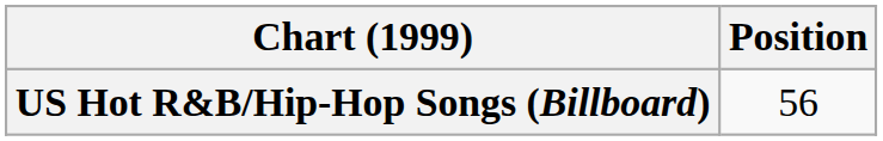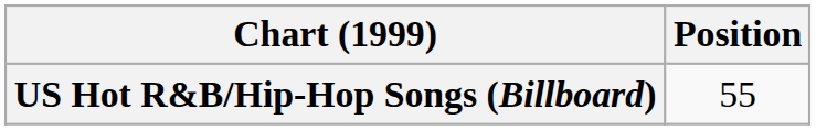 <table class="wikitable plainrowheaders" style="text-align:center">
 <tr>
 <th scope="col">Chart (1999)</th>
 <th scope="col">Position</th>
 </tr>
 <tr>
 <th scope="row">US Hot R&B/Hip-Hop Songs (<em>Billboard</em>)</th>
-<td>56</td>
+<td>55</td>
 </tr>
 </table>
